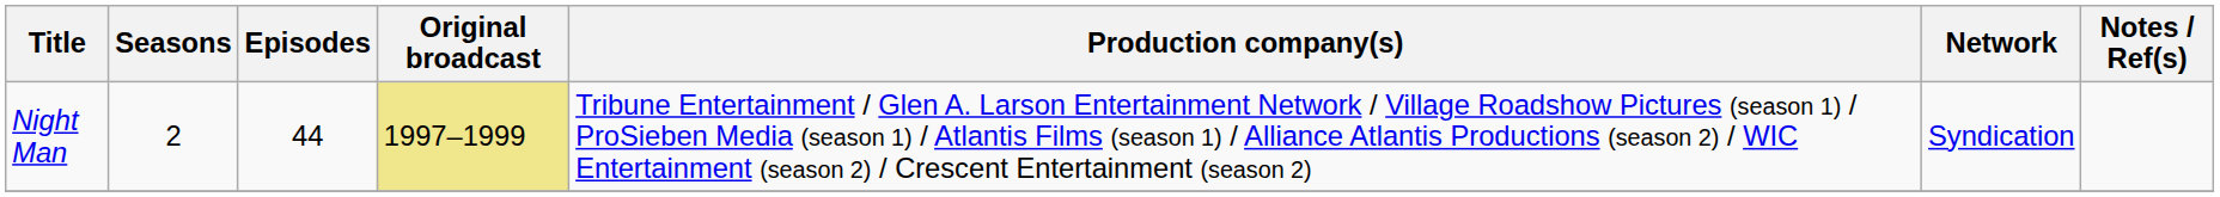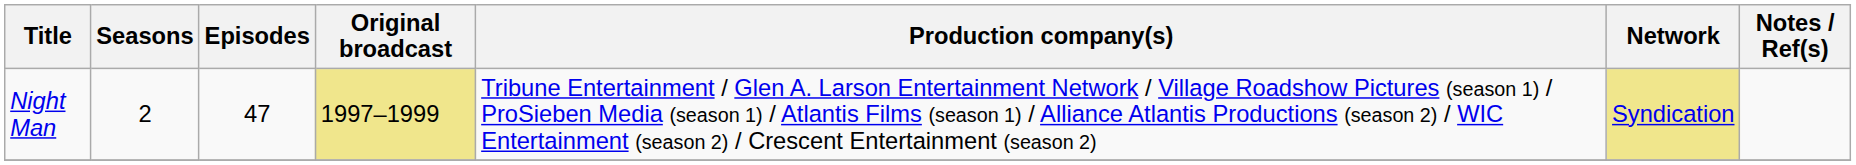 <table class="wikitable plainrowheaders" style="text-align: left">
 <tr>
 <th>Title</th>
 <th>Seasons</th>
 <th>Episodes</th>
 <th>Original broadcast</th>
 <th>Production company(s)</th>
 <th>Network</th>
 <th>Notes / Ref(s)</th>
 </tr>
 <tr>
 <td><em><a href='#'>Night Man</a></em></td>
 <td align="center">2</td>
-<td align="center">44</td>
+<td align="center">47</td>
 <td style="background: khaki;">1997–1999</td>
 <td><a href='#'>Tribune Entertainment</a> / <a href='#'>Glen A. Larson Entertainment Network</a> / <a href='#'>Village Roadshow Pictures</a> <small>(season 1)</small> / <a href='#'>ProSieben Media</a> <small>(season 1)</small> / <a href='#'>Atlantis Films</a> <small>(season 1)</small> / <a href='#'>Alliance Atlantis Productions</a> <small>(season 2)</small> / <a href='#'>WIC Entertainment</a> <small>(season 2)</small> / Crescent Entertainment <small>(season 2)</small></td>
-<td><a href='#'>Syndication</a></td>
+<td style="background: khaki;"><a href='#'>Syndication</a></td>
 <td></td>
 </tr>
 <tr>
 </tr>
 </table>
